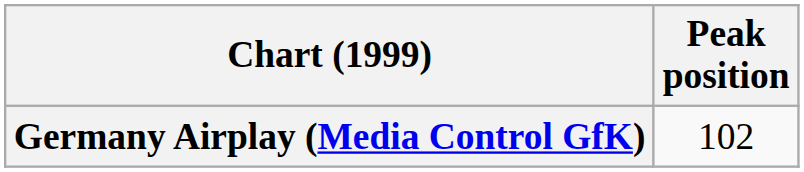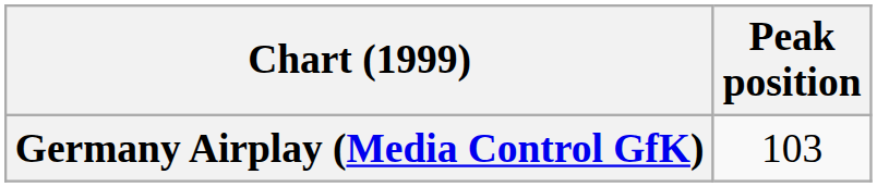 <table class="wikitable plainrowheaders">
 <tr>
 <th scope="col">Chart (1999)</th>
 <th scope="col">Peak<br>position</th>
 </tr>
 <tr>
 <th scope="row">Germany Airplay (<a href='#'>Media Control GfK</a>)</th>
-<td align="center">102</td>
+<td align="center">103</td>
 </tr>
 </table>
